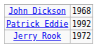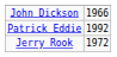 <table class="wikitable" style="text-align:center">
 <tr>
 </tr>
 <tr>
 <td><a href='#'>John Dickson</a></td>
-<td>1968</td>
+<td>1966</td>
 </tr>
 <tr>
 <td><a href='#'>Patrick Eddie</a></td>
 <td>1992</td>
 </tr>
 <tr>
 <td><a href='#'>Jerry Rook</a></td>
 <td>1972</td>
 </tr>
 </table>
